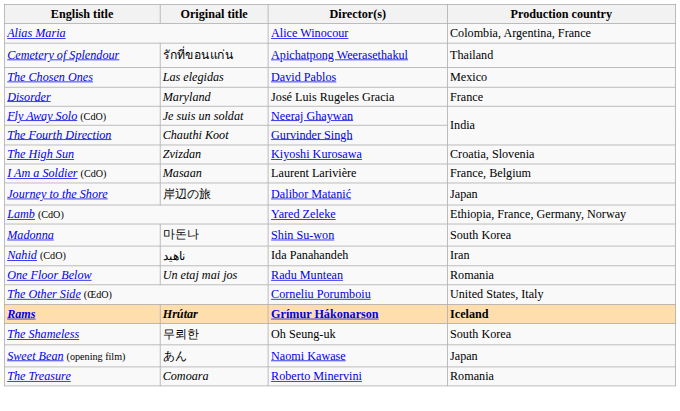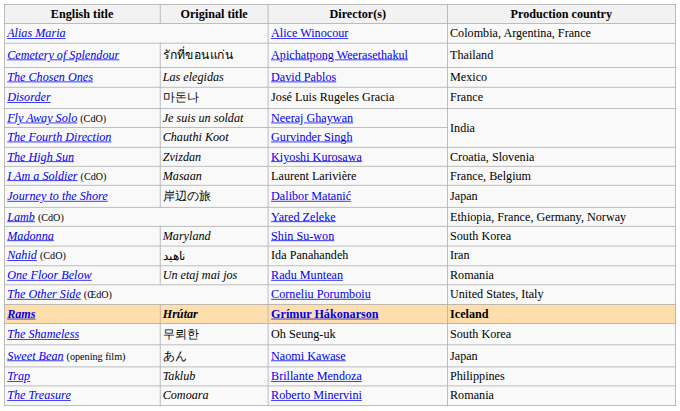 <table class="wikitable" style="width:100%; margin-bottom:2px" cellpadding="5">
 <tr>
 <th scope="col">English title</th>
 <th scope="col">Original title</th>
 <th scope="col">Director(s)</th>
 <th scope="col">Production country</th>
 </tr>
 <tr>
 <td colspan=2><em><a href='#'>Alias Maria</a></em></td>
 <td data-sort-value=" Winocour"><a href='#'>Alice Winocour</a></td>
 <td>Colombia, Argentina, France</td>
 </tr>
 <tr>
 <td><em><a href='#'>Cemetery of Splendour</a></em></td>
 <td data-sort-value="Rak">รักที่ขอนแก่น</td>
 <td data-sort-value="Weerasethakul"><a href='#'>Apichatpong Weerasethakul</a></td>
 <td>Thailand</td>
 </tr>
 <tr>
 <td data-sort-value="Chosen"><em><a href='#'>The Chosen Ones</a></em></td>
 <td data-sort-value="Elegidas"><em>Las elegidas</em></td>
 <td data-sort-value="Pablos"><a href='#'>David Pablos</a></td>
 <td>Mexico</td>
 </tr>
 <tr>
 <td><em><a href='#'>Disorder</a></em></td>
-<td><em>Maryland</em></td>
+<td data-sort-value="Madonna">마돈나</td>
 <td data-sort-value="Gracia">José Luis Rugeles Gracia</td>
 <td>France</td>
 </tr>
 <tr>
 <td><em><a href='#'>Fly Away Solo</a></em> <small>(CdO)</small></td>
 <td><em>Je suis un soldat</em></td>
 <td data-sort-value="Ghaywan"><a href='#'>Neeraj Ghaywan</a></td>
 <td rowspan="2">India</td>
 </tr>
 <tr>
 <td data-sort-value="Fourth"><em><a href='#'>The Fourth Direction</a></em></td>
 <td><em>Chauthi Koot</em></td>
 <td data-sort-value="Singh"><a href='#'>Gurvinder Singh</a></td>
 </tr>
 <tr>
 <td data-sort-value="High"><em><a href='#'>The High Sun</a></em></td>
 <td><em>Zvizdan</em></td>
 <td data-sort-value="Kurosawa"><a href='#'>Kiyoshi Kurosawa</a></td>
 <td>Croatia, Slovenia</td>
 </tr>
 <tr>
 <td><em><a href='#'>I Am a Soldier</a></em> <small>(CdO)</small></td>
 <td><em>Masaan</em></td>
 <td data-sort-value="Larivière">Laurent Larivière</td>
 <td>France, Belgium</td>
 </tr>
 <tr>
 <td><em><a href='#'>Journey to the Shore</a></em></td>
 <td data-sort-value="Kishibe">岸辺の旅</td>
 <td data-sort-value="Matanić"><a href='#'>Dalibor Matanić</a></td>
 <td>Japan</td>
 </tr>
 <tr>
 <td colspan=2><em><a href='#'>Lamb</a></em> <small>(CdO)</small></td>
 <td data-sort-value="Zeleke"><a href='#'>Yared Zeleke</a></td>
 <td>Ethiopia, France, Germany, Norway</td>
 </tr>
 <tr>
 <td><em><a href='#'>Madonna</a></em></td>
-<td data-sort-value="Madonna">마돈나</td>
+<td><em>Maryland</em></td>
 <td data-sort-value="Su-won"><a href='#'>Shin Su-won</a></td>
 <td>South Korea</td>
 </tr>
 <tr>
 <td><em><a href='#'>Nahid</a></em> <small>(CdO)</small></td>
 <td data-sort-value="Nahid">ناهید</td>
 <td data-sort-value="Panahandeh">Ida Panahandeh</td>
 <td>Iran</td>
 </tr>
 <tr>
 <td><em><a href='#'>One Floor Below</a></em></td>
 <td><em>Un etaj mai jos</em></td>
 <td data-sort-value="Muntean"><a href='#'>Radu Muntean</a></td>
 <td>Romania</td>
 </tr>
 <tr>
 <td colspan=2 data-sort-value="Other"><em><a href='#'>The Other Side</a></em> <small>(ŒdO)</small></td>
 <td data-sort-value="Porumboiu"><a href='#'>Corneliu Porumboiu</a></td>
 <td>United States, Italy</td>
 </tr>
 <tr style="background:#FFDEAD;">
 <td><em><a href='#'><strong>Rams</strong></a></em></td>
 <td><strong><em>Hrútar</em></strong></td>
 <td data-sort-value="Hakonarson"><strong><a href='#'>Grímur Hákonarson</a></strong></td>
 <td><strong>Iceland</strong></td>
 </tr>
 <tr>
 <td data-sort-value="Shameless"><em><a href='#'>The Shameless</a></em></td>
 <td data-sort-value="Muroehan">무뢰한</td>
 <td data-sort-value="Seung">Oh Seung-uk</td>
 <td>South Korea</td>
 </tr>
 <tr>
 <td><em><a href='#'>Sweet Bean</a></em> <small>(opening film)</small></td>
 <td data-sort-value="An">あん</td>
 <td data-sort-value="Kawase"><a href='#'>Naomi Kawase</a></td>
 <td>Japan</td>
 </tr>
 <tr>
+<td><em><a href='#'>Trap</a></em></td>
+<td><em>Taklub</em></td>
+<td data-sort-value="Mendoza"><a href='#'>Brillante Mendoza</a></td>
+<td>Philippines</td>
+</tr>
+<tr>
 <td data-sort-value="Treasure"><em><a href='#'>The Treasure</a></em></td>
 <td><em>Comoara</em></td>
 <td data-sort-value="Minervini"><a href='#'>Roberto Minervini</a></td>
 <td>Romania</td>
 </tr>
 </table>
